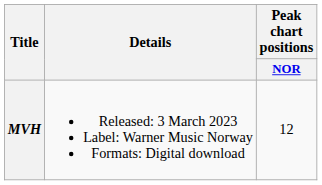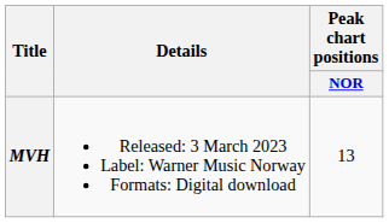 <table class="wikitable plainrowheaders" style="text-align:center;">
 <tr>
 <th scope="col" rowspan="2">Title</th>
 <th scope="col" rowspan="2">Details</th>
 <th scope="col">Peak chart positions</th>
 </tr>
 <tr>
 <th scope="col" style="width:3em;font-size:90%"><a href='#'>NOR</a><br></th>
 </tr>
 <tr>
 <th scope="row"><em>MVH</em></th>
 <td><br><ul><li>Released: 3 March 2023</li><li>Label: Warner Music Norway</li><li>Formats: Digital download</li></ul></td>
-<td>12</td>
+<td>13</td>
 </tr>
 </table>
